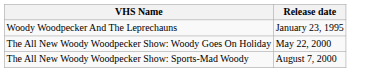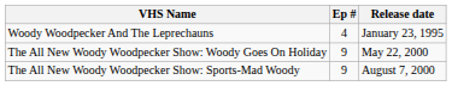 <table class="wikitable sortable">
 <tr>
 <th>VHS Name</th>
+<th>Ep #</th>
 <th>Release date</th>
 </tr>
 <tr>
 <td>Woody Woodpecker And The Leprechauns</td>
+<td style="text-align:center;">4</td>
 <td>January 23, 1995</td>
 </tr>
 <tr>
 <td>The All New Woody Woodpecker Show: Woody Goes On Holiday</td>
+<td style="text-align:center;">9</td>
 <td>May 22, 2000</td>
 </tr>
 <tr>
 <td>The All New Woody Woodpecker Show: Sports-Mad Woody</td>
+<td style="text-align:center;">9</td>
 <td>August 7, 2000</td>
 </tr>
 </table>
